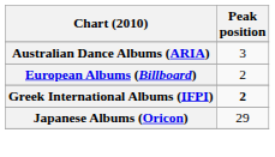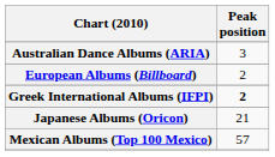 <table class="wikitable sortable plainrowheaders" style="text-align:center">
 <tr>
 <th scope="col">Chart (2010)</th>
 <th scope="col">Peak<br>position</th>
 </tr>
 <tr>
 </tr>
 <tr>
 <th scope="row">Australian Dance Albums (<a href='#'>ARIA</a>)</th>
 <td>3</td>
 </tr>
 <tr>
 </tr>
 <tr>
 </tr>
 <tr>
 </tr>
 <tr>
 </tr>
 <tr>
 </tr>
 <tr>
 </tr>
 <tr>
 </tr>
 <tr>
 <th scope="row"><a href='#'>European Albums</a> (<em><a href='#'>Billboard</a></em>)</th>
 <td>2</td>
 </tr>
 <tr>
 </tr>
 <tr>
 </tr>
 <tr>
 </tr>
 <tr>
 <th scope="row">Greek International Albums (<a href='#'>IFPI</a>)</th>
 <td><strong>2</strong></td>
 </tr>
 <tr>
 </tr>
 <tr>
 </tr>
 <tr>
 </tr>
 <tr>
 <th scope="row">Japanese Albums (<a href='#'>Oricon</a>)</th>
-<td>29</td>
+<td>21</td>
+</tr>
+<tr>
+<th scope="row">Mexican Albums (<a href='#'>Top 100 Mexico</a>)</th>
+<td>57</td>
 </tr>
 <tr>
 </tr>
 <tr>
 </tr>
 <tr>
 </tr>
 <tr>
 </tr>
 <tr>
 </tr>
 <tr>
 </tr>
 <tr>
 </tr>
 <tr>
 </tr>
 <tr>
 </tr>
 <tr>
 </tr>
 <tr>
 </tr>
 <tr>
 </tr>
 <tr>
 </tr>
 </table>
